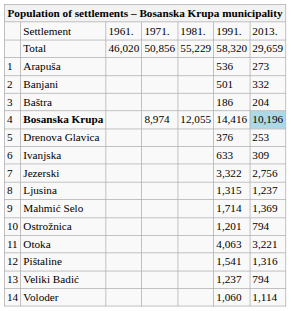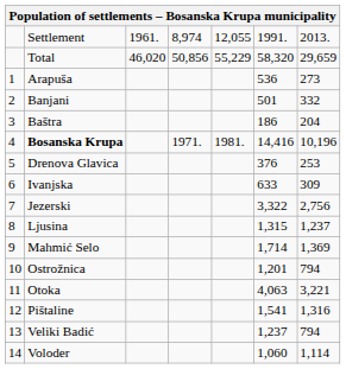 <table class="wikitable">
 <tr>
 <th colspan="7">Population of settlements – Bosanska Krupa municipality</th>
 </tr>
 <tr>
 <td></td>
 <td>Settlement</td>
 <td>1961.</td>
-<td>1971.</td>
-<td>1981.</td>
+<td>8,974</td>
+<td>12,055</td>
 <td>1991.</td>
 <td>2013.</td>
 </tr>
 <tr>
 <td></td>
 <td>Total</td>
 <td>46,020</td>
 <td>50,856</td>
 <td>55,229</td>
 <td>58,320</td>
 <td>29,659</td>
 </tr>
 <tr>
 <td>1</td>
 <td>Arapuša</td>
 <td></td>
 <td></td>
 <td></td>
 <td>536</td>
 <td>273</td>
 </tr>
 <tr>
 <td>2</td>
 <td>Banjani</td>
 <td></td>
 <td></td>
 <td></td>
 <td>501</td>
 <td>332</td>
 </tr>
 <tr>
 <td>3</td>
 <td>Baštra</td>
 <td></td>
 <td></td>
 <td></td>
 <td>186</td>
 <td>204</td>
 </tr>
 <tr>
 <td>4</td>
 <td><strong>Bosanska Krupa</strong></td>
 <td></td>
-<td>8,974</td>
-<td>12,055</td>
+<td>1971.</td>
+<td>1981.</td>
 <td>14,416</td>
-<td style="background: lightblue;">10,196</td>
+<td>10,196</td>
 </tr>
 <tr>
 <td>5</td>
 <td>Drenova Glavica</td>
 <td></td>
 <td></td>
 <td></td>
 <td>376</td>
 <td>253</td>
 </tr>
 <tr>
 <td>6</td>
 <td>Ivanjska</td>
 <td></td>
 <td></td>
 <td></td>
 <td>633</td>
 <td>309</td>
 </tr>
 <tr>
 <td>7</td>
 <td>Jezerski</td>
 <td></td>
 <td></td>
 <td></td>
 <td>3,322</td>
 <td>2,756</td>
 </tr>
 <tr>
 <td>8</td>
 <td>Ljusina</td>
 <td></td>
 <td></td>
 <td></td>
 <td>1,315</td>
 <td>1,237</td>
 </tr>
 <tr>
 <td>9</td>
 <td>Mahmić Selo</td>
 <td></td>
 <td></td>
 <td></td>
 <td>1,714</td>
 <td>1,369</td>
 </tr>
 <tr>
 <td>10</td>
 <td>Ostrožnica</td>
 <td></td>
 <td></td>
 <td></td>
 <td>1,201</td>
 <td>794</td>
 </tr>
 <tr>
 <td>11</td>
 <td>Otoka</td>
 <td></td>
 <td></td>
 <td></td>
 <td>4,063</td>
 <td>3,221</td>
 </tr>
 <tr>
 <td>12</td>
 <td>Pištaline</td>
 <td></td>
 <td></td>
 <td></td>
 <td>1,541</td>
 <td>1,316</td>
 </tr>
 <tr>
 <td>13</td>
 <td>Veliki Badić</td>
 <td></td>
 <td></td>
 <td></td>
 <td>1,237</td>
 <td>794</td>
 </tr>
 <tr>
 <td>14</td>
 <td>Voloder</td>
 <td></td>
 <td></td>
 <td></td>
 <td>1,060</td>
 <td>1,114</td>
 </tr>
 </table>
